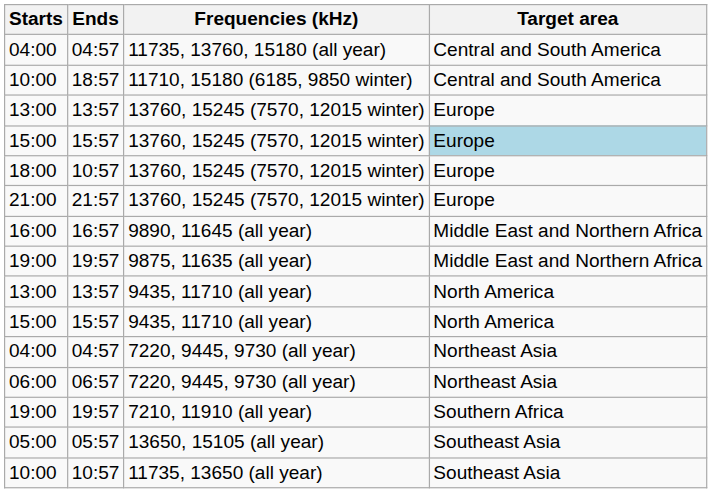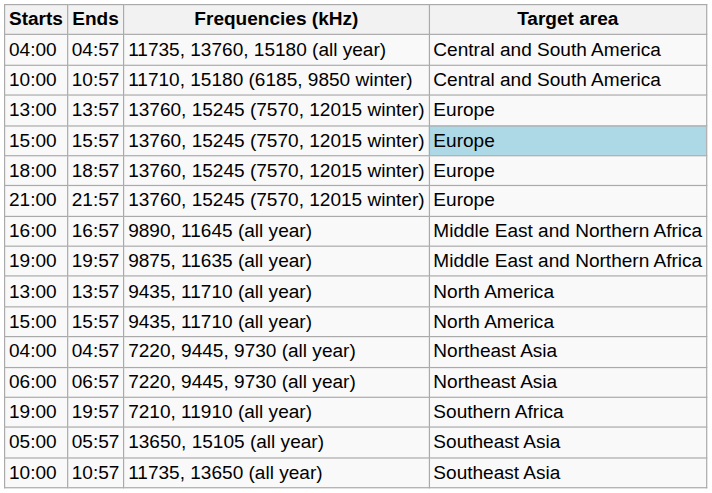 <table class="wikitable sortable">
 <tr>
 <th>Starts</th>
 <th>Ends</th>
 <th>Frequencies (kHz)</th>
 <th>Target area</th>
 </tr>
 <tr>
 <td>04:00</td>
 <td>04:57</td>
 <td>11735, 13760, 15180 (all year)</td>
 <td>Central and South America</td>
 </tr>
 <tr>
 <td>10:00</td>
-<td>18:57</td>
+<td>10:57</td>
 <td>11710, 15180 (6185, 9850 winter)</td>
 <td>Central and South America</td>
 </tr>
 <tr>
 <td>13:00</td>
 <td>13:57</td>
 <td>13760, 15245 (7570, 12015 winter)</td>
 <td>Europe</td>
 </tr>
 <tr>
 <td>15:00</td>
 <td>15:57</td>
 <td>13760, 15245 (7570, 12015 winter)</td>
 <td style="background: lightblue;">Europe</td>
 </tr>
 <tr>
 <td>18:00</td>
-<td>10:57</td>
+<td>18:57</td>
 <td>13760, 15245 (7570, 12015 winter)</td>
 <td>Europe</td>
 </tr>
 <tr>
 <td>21:00</td>
 <td>21:57</td>
 <td>13760, 15245 (7570, 12015 winter)</td>
 <td>Europe</td>
 </tr>
 <tr>
 <td>16:00</td>
 <td>16:57</td>
 <td>9890, 11645 (all year)</td>
 <td>Middle East and Northern Africa</td>
 </tr>
 <tr>
 <td>19:00</td>
 <td>19:57</td>
 <td>9875, 11635 (all year)</td>
 <td>Middle East and Northern Africa</td>
 </tr>
 <tr>
 <td>13:00</td>
 <td>13:57</td>
 <td>9435, 11710 (all year)</td>
 <td>North America</td>
 </tr>
 <tr>
 <td>15:00</td>
 <td>15:57</td>
 <td>9435, 11710 (all year)</td>
 <td>North America</td>
 </tr>
 <tr>
 <td>04:00</td>
 <td>04:57</td>
 <td>7220, 9445, 9730 (all year)</td>
 <td>Northeast Asia</td>
 </tr>
 <tr>
 <td>06:00</td>
 <td>06:57</td>
 <td>7220, 9445, 9730 (all year)</td>
 <td>Northeast Asia</td>
 </tr>
 <tr>
 <td>19:00</td>
 <td>19:57</td>
 <td>7210, 11910 (all year)</td>
 <td>Southern Africa</td>
 </tr>
 <tr>
 <td>05:00</td>
 <td>05:57</td>
 <td>13650, 15105 (all year)</td>
 <td>Southeast Asia</td>
 </tr>
 <tr>
 <td>10:00</td>
 <td>10:57</td>
 <td>11735, 13650 (all year)</td>
 <td>Southeast Asia</td>
 </tr>
 </table>
